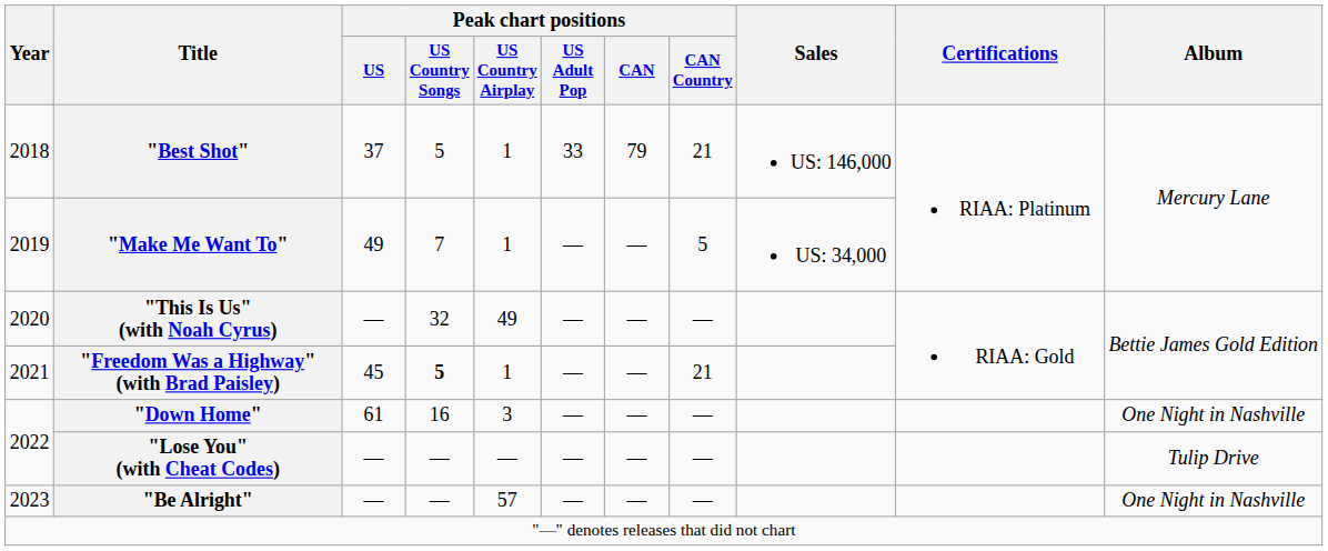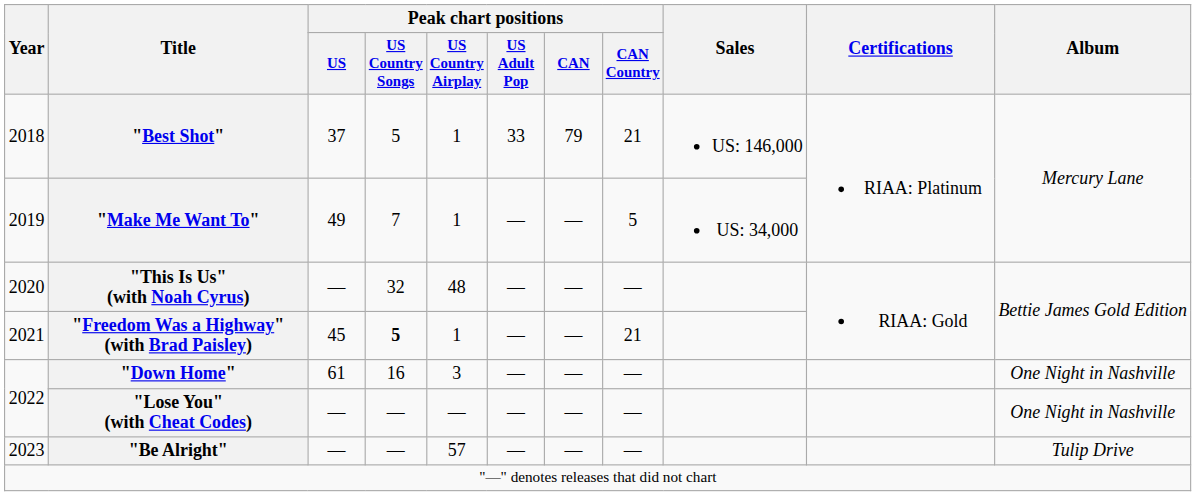 <table class="wikitable plainrowheaders" style="text-align:center;">
 <tr>
 <th rowspan="2">Year</th>
 <th rowspan="2" style="width:14em;">Title</th>
 <th colspan="6">Peak chart positions</th>
 <th rowspan="2">Sales</th>
 <th rowspan="2" style="width:10em;"><a href='#'>Certifications</a></th>
 <th rowspan="2">Album</th>
 </tr>
 <tr style="font-size:smaller;">
 <th style="width:45px;"><a href='#'>US</a><br></th>
 <th style="width:45px;"><a href='#'>US<br>Country<br>Songs</a><br></th>
 <th style="width:45px;"><a href='#'>US<br>Country<br>Airplay</a><br></th>
 <th style="width:45px;"><a href='#'>US Adult<br>Pop</a><br></th>
 <th style="width:45px;"><a href='#'>CAN</a><br></th>
 <th style="width:45px;"><a href='#'>CAN Country</a><br></th>
 </tr>
 <tr>
 <td>2018</td>
 <th scope="row">"<a href='#'>Best Shot</a>"</th>
 <td>37</td>
 <td>5</td>
 <td>1</td>
 <td>33</td>
 <td>79</td>
 <td>21</td>
 <td><br><ul><li>US: 146,000</li></ul></td>
 <td rowspan="2"><br><ul><li>RIAA: Platinum</li></ul></td>
 <td rowspan="2"><em>Mercury Lane</em></td>
 </tr>
 <tr>
 <td>2019</td>
 <th scope="row">"<a href='#'>Make Me Want To</a>"</th>
 <td>49</td>
 <td>7</td>
 <td>1</td>
 <td>—</td>
 <td>—</td>
 <td>5</td>
 <td><br><ul><li>US: 34,000</li></ul></td>
 </tr>
 <tr>
 <td>2020</td>
 <th scope="row">"This Is Us"<br><span>(with <a href='#'>Noah Cyrus</a>)</span></th>
 <td>—</td>
 <td>32</td>
-<td>49</td>
+<td>48</td>
 <td>—</td>
 <td>—</td>
 <td>—</td>
 <td></td>
 <td rowspan="2"><br><ul><li>RIAA: Gold</li></ul></td>
 <td rowspan="2"><em>Bettie James Gold Edition</em></td>
 </tr>
 <tr>
 <td>2021</td>
 <th scope="row">"<a href='#'>Freedom Was a Highway</a>"<br><span>(with <a href='#'>Brad Paisley</a>)</span></th>
 <td>45</td>
 <td><strong>5</strong></td>
 <td>1</td>
 <td>—</td>
 <td>—</td>
 <td>21</td>
 <td></td>
 </tr>
 <tr>
 <td rowspan="2">2022</td>
 <th scope="row">"<a href='#'>Down Home</a>"</th>
 <td>61</td>
 <td>16</td>
 <td>3</td>
 <td>—</td>
 <td>—</td>
 <td>—</td>
 <td></td>
 <td></td>
 <td><em>One Night in Nashville</em></td>
 </tr>
 <tr>
 <th scope="row">"Lose You"<br><span>(with <a href='#'>Cheat Codes</a>)</span></th>
 <td>—</td>
 <td>—</td>
 <td>—</td>
 <td>—</td>
 <td>—</td>
 <td>—</td>
 <td></td>
 <td></td>
-<td><em>Tulip Drive</em></td>
+<td><em>One Night in Nashville</em></td>
 </tr>
 <tr>
 <td>2023</td>
 <th scope="row">"Be Alright"</th>
 <td>—</td>
 <td>—</td>
 <td>57</td>
 <td>—</td>
 <td>—</td>
 <td>—</td>
 <td></td>
 <td></td>
-<td><em>One Night in Nashville</em></td>
+<td><em>Tulip Drive</em></td>
 </tr>
 <tr>
 <td colspan="11" style="font-size:85%">"—" denotes releases that did not chart</td>
 </tr>
 </table>
